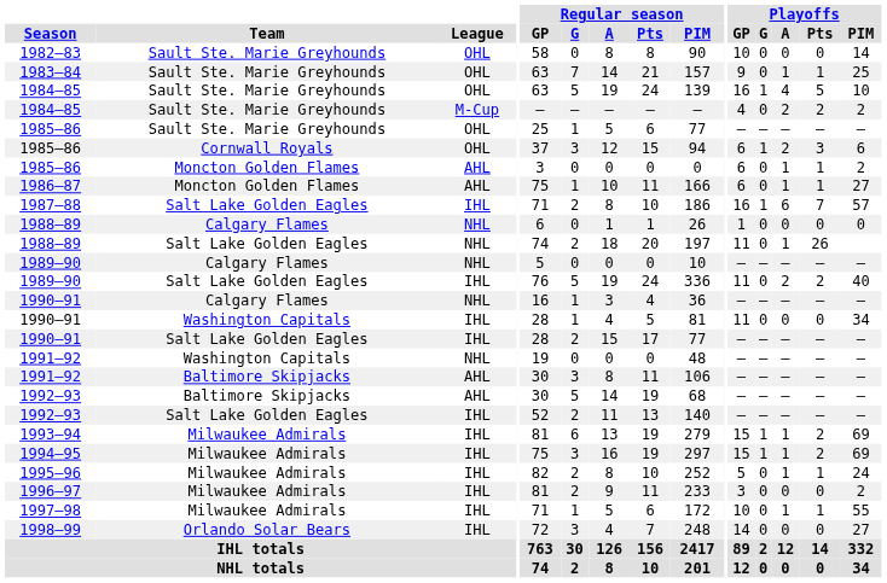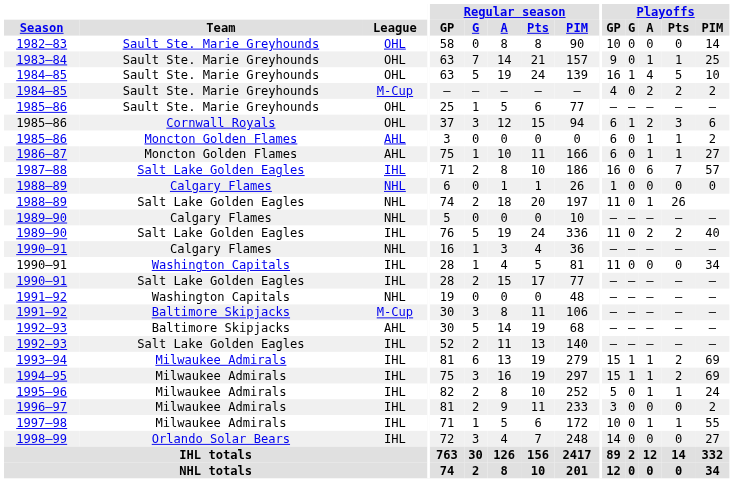 <table border="0" cellpadding="1" cellspacing="0" style="text-align:center; width:60em">
 <tr bgcolor="#e0e0e0">
 <th colspan="3" bgcolor="#ffffff"></th>
 <th rowspan="100" bgcolor="#ffffff"></th>
 <th colspan="5"><a href='#'>Regular season</a></th>
 <th rowspan="100" bgcolor="#ffffff"></th>
 <th colspan="5"><a href='#'>Playoffs</a></th>
 </tr>
 <tr bgcolor="#e0e0e0">
 <th><a href='#'>Season</a></th>
 <th>Team</th>
 <th>League</th>
 <th>GP</th>
 <th><a href='#'>G</a></th>
 <th><a href='#'>A</a></th>
 <th><a href='#'>Pts</a></th>
 <th><a href='#'>PIM</a></th>
 <th>GP</th>
 <th>G</th>
 <th>A</th>
 <th>Pts</th>
 <th>PIM</th>
 </tr>
 <tr>
 <td><a href='#'>1982–83</a></td>
 <td><a href='#'>Sault Ste. Marie Greyhounds</a></td>
 <td><a href='#'>OHL</a></td>
 <td>58</td>
 <td>0</td>
 <td>8</td>
 <td>8</td>
 <td>90</td>
 <td>10</td>
 <td>0</td>
 <td>0</td>
 <td>0</td>
 <td>14</td>
 </tr>
 <tr bgcolor="#f0f0f0">
 <td><a href='#'>1983–84</a></td>
 <td>Sault Ste. Marie Greyhounds</td>
 <td>OHL</td>
 <td>63</td>
 <td>7</td>
 <td>14</td>
 <td>21</td>
 <td>157</td>
 <td>9</td>
 <td>0</td>
 <td>1</td>
 <td>1</td>
 <td>25</td>
 </tr>
 <tr>
 <td><a href='#'>1984–85</a></td>
 <td>Sault Ste. Marie Greyhounds</td>
 <td>OHL</td>
 <td>63</td>
 <td>5</td>
 <td>19</td>
 <td>24</td>
 <td>139</td>
 <td>16</td>
 <td>1</td>
 <td>4</td>
 <td>5</td>
 <td>10</td>
 </tr>
 <tr bgcolor="#f0f0f0">
 <td><a href='#'>1984–85</a></td>
 <td>Sault Ste. Marie Greyhounds</td>
 <td><a href='#'>M-Cup</a></td>
 <td>—</td>
 <td>—</td>
 <td>—</td>
 <td>—</td>
 <td>—</td>
 <td>4</td>
 <td>0</td>
 <td>2</td>
 <td>2</td>
 <td>2</td>
 </tr>
 <tr>
 <td><a href='#'>1985–86</a></td>
 <td>Sault Ste. Marie Greyhounds</td>
 <td>OHL</td>
 <td>25</td>
 <td>1</td>
 <td>5</td>
 <td>6</td>
 <td>77</td>
 <td>—</td>
 <td>—</td>
 <td>—</td>
 <td>—</td>
 <td>—</td>
 </tr>
 <tr bgcolor="#f0f0f0">
 <td>1985–86</td>
 <td><a href='#'>Cornwall Royals</a></td>
 <td>OHL</td>
 <td>37</td>
 <td>3</td>
 <td>12</td>
 <td>15</td>
 <td>94</td>
 <td>6</td>
 <td>1</td>
 <td>2</td>
 <td>3</td>
 <td>6</td>
 </tr>
 <tr>
 <td><a href='#'>1985–86</a></td>
 <td><a href='#'>Moncton Golden Flames</a></td>
 <td><a href='#'>AHL</a></td>
 <td>3</td>
 <td>0</td>
 <td>0</td>
 <td>0</td>
 <td>0</td>
 <td>6</td>
 <td>0</td>
 <td>1</td>
 <td>1</td>
 <td>2</td>
 </tr>
 <tr bgcolor="#f0f0f0">
 <td><a href='#'>1986–87</a></td>
 <td>Moncton Golden Flames</td>
 <td>AHL</td>
 <td>75</td>
 <td>1</td>
 <td>10</td>
 <td>11</td>
 <td>166</td>
 <td>6</td>
 <td>0</td>
 <td>1</td>
 <td>1</td>
 <td>27</td>
 </tr>
 <tr>
 <td><a href='#'>1987–88</a></td>
 <td><a href='#'>Salt Lake Golden Eagles</a></td>
 <td><a href='#'>IHL</a></td>
 <td>71</td>
 <td>2</td>
 <td>8</td>
 <td>10</td>
 <td>186</td>
 <td>16</td>
-<td>1</td>
+<td>0</td>
 <td>6</td>
 <td>7</td>
 <td>57</td>
 </tr>
 <tr bgcolor="#f0f0f0">
 <td><a href='#'>1988–89</a></td>
 <td><a href='#'>Calgary Flames</a></td>
 <td><a href='#'>NHL</a></td>
 <td>6</td>
 <td>0</td>
 <td>1</td>
 <td>1</td>
 <td>26</td>
 <td>1</td>
 <td>0</td>
 <td>0</td>
 <td>0</td>
 <td>0</td>
 </tr>
 <tr>
 <td><a href='#'>1988–89</a></td>
 <td>Salt Lake Golden Eagles</td>
 <td>NHL</td>
 <td>74</td>
 <td>2</td>
 <td>18</td>
 <td>20</td>
 <td>197</td>
 <td>11</td>
 <td>0</td>
 <td 1>1</td>
 <td>26</td>
 </tr>
 <tr bgcolor="#f0f0f0">
 <td><a href='#'>1989–90</a></td>
 <td>Calgary Flames</td>
 <td>NHL</td>
 <td>5</td>
 <td>0</td>
 <td>0</td>
 <td>0</td>
 <td>10</td>
 <td>—</td>
 <td>—</td>
 <td>—</td>
 <td>—</td>
 <td>—</td>
 </tr>
 <tr>
 <td><a href='#'>1989–90</a></td>
 <td>Salt Lake Golden Eagles</td>
 <td>IHL</td>
 <td>76</td>
 <td>5</td>
 <td>19</td>
 <td>24</td>
 <td>336</td>
 <td>11</td>
 <td>0</td>
 <td>2</td>
 <td>2</td>
 <td>40</td>
 </tr>
 <tr bgcolor="#f0f0f0">
 <td><a href='#'>1990–91</a></td>
 <td>Calgary Flames</td>
 <td>NHL</td>
 <td>16</td>
 <td>1</td>
 <td>3</td>
 <td>4</td>
 <td>36</td>
 <td>—</td>
 <td>—</td>
 <td>—</td>
 <td>—</td>
 <td>—</td>
 </tr>
 <tr>
 <td>1990–91</td>
 <td><a href='#'>Washington Capitals</a></td>
 <td>IHL</td>
 <td>28</td>
 <td>1</td>
 <td>4</td>
 <td>5</td>
 <td>81</td>
 <td>11</td>
 <td>0</td>
 <td>0</td>
 <td>0</td>
 <td>34</td>
 </tr>
 <tr bgcolor="#f0f0f0">
 <td><a href='#'>1990–91</a></td>
 <td>Salt Lake Golden Eagles</td>
 <td>IHL</td>
 <td>28</td>
 <td>2</td>
 <td>15</td>
 <td>17</td>
 <td>77</td>
 <td>—</td>
 <td>—</td>
 <td>—</td>
 <td>—</td>
 <td>—</td>
 </tr>
 <tr>
 <td><a href='#'>1991–92</a></td>
 <td>Washington Capitals</td>
 <td>NHL</td>
 <td>19</td>
 <td>0</td>
 <td>0</td>
 <td>0</td>
 <td>48</td>
 <td>—</td>
 <td>—</td>
 <td>—</td>
 <td>—</td>
 <td>—</td>
 </tr>
 <tr bgcolor="#f0f0f0">
 <td><a href='#'>1991–92</a></td>
 <td><a href='#'>Baltimore Skipjacks</a></td>
-<td>AHL</td>
+<td><a href='#'>M-Cup</a></td>
 <td>30</td>
 <td>3</td>
 <td>8</td>
 <td>11</td>
 <td>106</td>
 <td>—</td>
 <td>—</td>
 <td>—</td>
 <td>—</td>
 <td>—</td>
 </tr>
 <tr>
 <td><a href='#'>1992–93</a></td>
 <td>Baltimore Skipjacks</td>
 <td>AHL</td>
 <td>30</td>
 <td>5</td>
 <td>14</td>
 <td>19</td>
 <td>68</td>
 <td>—</td>
 <td>—</td>
 <td>—</td>
 <td>—</td>
 <td>—</td>
 </tr>
 <tr bgcolor="#f0f0f0">
 <td><a href='#'>1992–93</a></td>
 <td>Salt Lake Golden Eagles</td>
 <td>IHL</td>
 <td>52</td>
 <td>2</td>
 <td>11</td>
 <td>13</td>
 <td>140</td>
 <td>—</td>
 <td>—</td>
 <td>—</td>
 <td>—</td>
 <td>—</td>
 </tr>
 <tr>
 <td><a href='#'>1993–94</a></td>
 <td><a href='#'>Milwaukee Admirals</a></td>
 <td>IHL</td>
 <td>81</td>
 <td>6</td>
 <td>13</td>
 <td>19</td>
 <td>279</td>
 <td>15</td>
 <td>1</td>
 <td>1</td>
 <td>2</td>
 <td>69</td>
 </tr>
 <tr bgcolor="#f0f0f0">
 <td><a href='#'>1994–95</a></td>
 <td>Milwaukee Admirals</td>
 <td>IHL</td>
 <td>75</td>
 <td>3</td>
 <td>16</td>
 <td>19</td>
 <td>297</td>
 <td>15</td>
 <td>1</td>
 <td>1</td>
 <td>2</td>
 <td>69</td>
 </tr>
 <tr>
 <td><a href='#'>1995–96</a></td>
 <td>Milwaukee Admirals</td>
 <td>IHL</td>
 <td>82</td>
 <td>2</td>
 <td>8</td>
 <td>10</td>
 <td>252</td>
 <td>5</td>
 <td>0</td>
 <td>1</td>
 <td>1</td>
 <td>24</td>
 </tr>
 <tr bgcolor="#f0f0f0">
 <td><a href='#'>1996–97</a></td>
 <td>Milwaukee Admirals</td>
 <td>IHL</td>
 <td>81</td>
 <td>2</td>
 <td>9</td>
 <td>11</td>
 <td>233</td>
 <td>3</td>
 <td>0</td>
 <td>0</td>
 <td>0</td>
 <td>2</td>
 </tr>
 <tr>
 <td><a href='#'>1997–98</a></td>
 <td>Milwaukee Admirals</td>
 <td>IHL</td>
 <td>71</td>
 <td>1</td>
 <td>5</td>
 <td>6</td>
 <td>172</td>
 <td>10</td>
 <td>0</td>
 <td>1</td>
 <td>1</td>
 <td>55</td>
 </tr>
 <tr bgcolor="#f0f0f0">
 <td><a href='#'>1998–99</a></td>
 <td><a href='#'>Orlando Solar Bears</a></td>
 <td>IHL</td>
 <td>72</td>
 <td>3</td>
 <td>4</td>
 <td>7</td>
 <td>248</td>
 <td>14</td>
 <td>0</td>
 <td>0</td>
 <td>0</td>
 <td>27</td>
 </tr>
 <tr bgcolor="#e0e0e0">
 <th colspan="3">IHL totals</th>
 <th>763</th>
 <th>30</th>
 <th>126</th>
 <th>156</th>
 <th>2417</th>
 <th>89</th>
 <th>2</th>
 <th>12</th>
 <th>14</th>
 <th>332</th>
 </tr>
 <tr bgcolor="#e0e0e0">
 <th colspan="3">NHL totals</th>
 <th>74</th>
 <th>2</th>
 <th>8</th>
 <th>10</th>
 <th>201</th>
 <th>12</th>
 <th>0</th>
 <th>0</th>
 <th>0</th>
 <th>34</th>
 </tr>
 </table>
